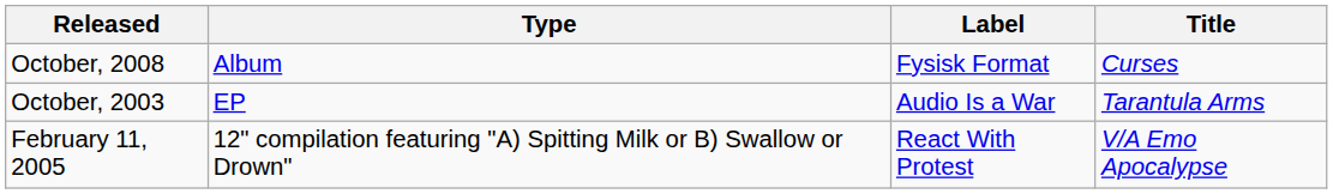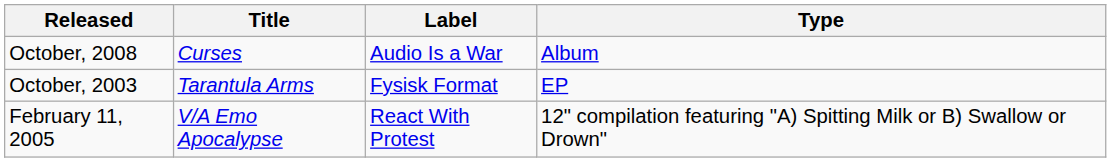 <table CLASS="wikitable">
 <tr>
 <th>Released</th>
+<th>Title</th>
+<th>Label</th>
 <th>Type</th>
-<th>Label</th>
-<th>Title</th>
 </tr>
 <tr>
 <td>October, 2008</td>
+<td><em><a href='#'>Curses</a></em></td>
+<td><a href='#'>Audio Is a War</a></td>
 <td><a href='#'>Album</a></td>
-<td><a href='#'>Fysisk Format</a></td>
-<td><em><a href='#'>Curses</a></em></td>
 </tr>
 <tr>
 <td>October, 2003</td>
+<td><em><a href='#'>Tarantula Arms</a></em></td>
+<td><a href='#'>Fysisk Format</a></td>
 <td><a href='#'>EP</a></td>
-<td><a href='#'>Audio Is a War</a></td>
-<td><em><a href='#'>Tarantula Arms</a></em></td>
 </tr>
 <tr>
 <td>February 11, 2005</td>
+<td><em><a href='#'>V/A Emo Apocalypse</a></em></td>
+<td><a href='#'>React With Protest</a></td>
 <td>12" compilation featuring "A) Spitting Milk or B) Swallow or Drown"</td>
-<td><a href='#'>React With Protest</a></td>
-<td><em><a href='#'>V/A Emo Apocalypse</a></em></td>
 </tr>
 </table>
